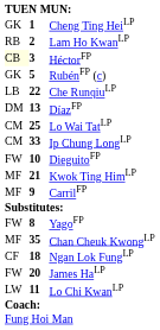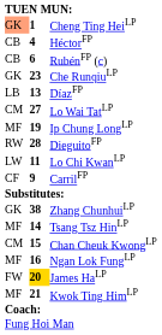 <table style="font-size: 90%" cellspacing="0" cellpadding="0">
 <tr>
 <td colspan="4"><strong>TUEN MUN:</strong></td>
 </tr>
 <tr>
 <th width="30"></th>
 <th width="25"></th>
 </tr>
 <tr>
-<td>GK</td>
+<td style="background: lightsalmon;">GK</td>
 <td><strong>1</strong></td>
 <td> <a href='#'>Cheng Ting Hei</a><sup>LP</sup></td>
 <td></td>
 <td></td>
 </tr>
 <tr>
-<td>RB</td>
-<td><strong>2</strong></td>
-<td> <a href='#'>Lam Ho Kwan</a><sup>LP</sup></td>
-<td></td>
-<td></td>
-</tr>
-<tr>
-<td style="background: lightyellow;">CB</td>
-<td><strong>3</strong></td>
+<td>CB</td>
+<td><strong>4</strong></td>
 <td> <a href='#'>Héctor</a><sup>FP</sup></td>
 <td></td>
 <td></td>
 </tr>
 <tr>
-<td>GK</td>
-<td><strong>5</strong></td>
+<td>CB</td>
+<td><strong>6</strong></td>
 <td> <a href='#'>Rubén</a><sup>FP</sup> (<a href='#'>c</a>)</td>
 <td></td>
 <td></td>
 </tr>
 <tr>
-<td>LB</td>
-<td><strong>22</strong></td>
+<td>GK</td>
+<td><strong>23</strong></td>
 <td> <a href='#'>Che Runqiu</a><sup>LP</sup></td>
 <td></td>
 <td></td>
 </tr>
 <tr>
-<td>DM</td>
+<td>LB</td>
 <td><strong>13</strong></td>
 <td> <a href='#'>Díaz</a><sup>FP</sup></td>
 <td></td>
 <td></td>
 </tr>
 <tr>
 <td>CM</td>
-<td><strong>25</strong></td>
+<td><strong>27</strong></td>
 <td> <a href='#'>Lo Wai Tat</a><sup>LP</sup></td>
 <td></td>
 <td></td>
 </tr>
 <tr>
-<td>CM</td>
-<td><strong>33</strong></td>
+<td>MF</td>
+<td><strong>19</strong></td>
 <td> <a href='#'>Ip Chung Long</a><sup>LP</sup></td>
 <td></td>
 <td></td>
 </tr>
 <tr>
+<td>RW</td>
+<td><strong>28</strong></td>
+<td> <a href='#'>Dieguito</a><sup>FP</sup></td>
+<td></td>
+<td></td>
+</tr>
+<tr>
+<td>LW</td>
+<td><strong>11</strong></td>
+<td> <a href='#'>Lo Chi Kwan</a><sup>LP</sup></td>
+<td></td>
+<td></td>
+</tr>
+<tr>
+<td>CF</td>
+<td><strong>9</strong></td>
+<td> <a href='#'>Carril</a><sup>FP</sup></td>
+<td></td>
+<td></td>
+</tr>
+<tr>
+<td colspan=4><strong>Substitutes:</strong></td>
+</tr>
+<tr>
+<td>GK</td>
+<td><strong>38</strong></td>
+<td> <a href='#'>Zhang Chunhui</a><sup>LP</sup></td>
+<td></td>
+<td></td>
+</tr>
+<tr>
+<td>MF</td>
+<td><strong>14</strong></td>
+<td> <a href='#'>Tsang Tsz Hin</a><sup>LP</sup></td>
+<td></td>
+<td></td>
+</tr>
+<tr>
+<td>CM</td>
+<td><strong>15</strong></td>
+<td> <a href='#'>Chan Cheuk Kwong</a><sup>LP</sup></td>
+<td></td>
+<td></td>
+</tr>
+<tr>
+<td>MF</td>
+<td><strong>16</strong></td>
+<td> <a href='#'>Ngan Lok Fung</a><sup>LP</sup></td>
+<td></td>
+<td></td>
+</tr>
+<tr>
 <td>FW</td>
-<td><strong>10</strong></td>
-<td> <a href='#'>Dieguito</a><sup>FP</sup></td>
+<td style="background: gold;"><strong>20</strong></td>
+<td> <a href='#'>James Ha</a><sup>LP</sup></td>
 <td></td>
 <td></td>
 </tr>
 <tr>
 <td>MF</td>
 <td><strong>21</strong></td>
 <td> <a href='#'>Kwok Ting Him</a><sup>LP</sup></td>
 <td></td>
 <td></td>
 </tr>
 <tr>
-<td>MF</td>
-<td><strong>9</strong></td>
-<td> <a href='#'>Carril</a><sup>FP</sup></td>
-<td></td>
-<td></td>
-</tr>
-<tr>
-<td colspan=4><strong>Substitutes:</strong></td>
-</tr>
-<tr>
-<td>FW</td>
-<td><strong>8</strong></td>
-<td> <a href='#'>Yago</a><sup>FP</sup></td>
-<td></td>
-<td></td>
-</tr>
-<tr>
-<td>MF</td>
-<td><strong>35</strong></td>
-<td> <a href='#'>Chan Cheuk Kwong</a><sup>LP</sup></td>
-<td></td>
-<td></td>
-</tr>
-<tr>
-<td>CF</td>
-<td><strong>18</strong></td>
-<td> <a href='#'>Ngan Lok Fung</a><sup>LP</sup></td>
-<td></td>
-<td></td>
-</tr>
-<tr>
-<td>FW</td>
-<td><strong>20</strong></td>
-<td> <a href='#'>James Ha</a><sup>LP</sup></td>
-<td></td>
-<td></td>
-</tr>
-<tr>
-<td>LW</td>
-<td><strong>11</strong></td>
-<td> <a href='#'>Lo Chi Kwan</a><sup>LP</sup></td>
-<td></td>
-<td></td>
-</tr>
-<tr>
 <td colspan=4><strong>Coach:</strong></td>
 </tr>
 <tr>
 <td colspan="4"> <a href='#'>Fung Hoi Man</a></td>
 </tr>
 </table>
